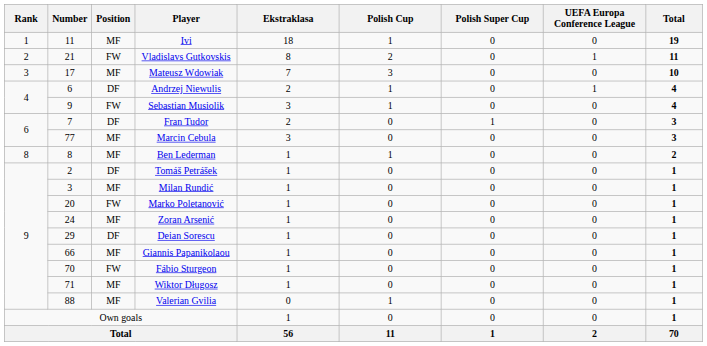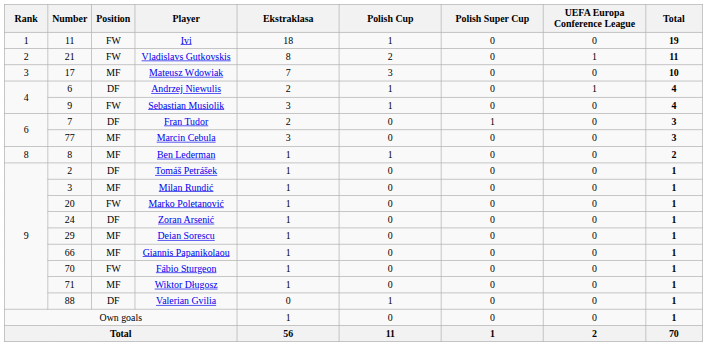 <table class="wikitable" style="font-size: 95%; text-align: center;">
 <tr>
 <th width=60>Rank</th>
 <th width=60>Number</th>
 <th width=60>Position</th>
 <th width=150>Player</th>
 <th width=150>Ekstraklasa</th>
 <th width=150>Polish Cup</th>
 <th width=150>Polish Super Cup</th>
 <th width=150>UEFA Europa Conference League</th>
 <th width=80>Total</th>
 </tr>
 <tr>
 <td rowspan="1">1</td>
 <td>11</td>
-<td>MF</td>
+<td>FW</td>
 <td> <a href='#'>Ivi</a></td>
 <td>18</td>
 <td>1</td>
 <td>0</td>
 <td>0</td>
 <td><strong>19</strong></td>
 </tr>
 <tr>
 <td rowspan="1">2</td>
 <td>21</td>
 <td>FW</td>
 <td> <a href='#'>Vladislavs Gutkovskis</a></td>
 <td>8</td>
 <td>2</td>
 <td>0</td>
 <td>1</td>
 <td><strong>11</strong></td>
 </tr>
 <tr>
 <td rowspan="1">3</td>
 <td>17</td>
 <td>MF</td>
 <td> <a href='#'>Mateusz Wdowiak</a></td>
 <td>7</td>
 <td>3</td>
 <td>0</td>
 <td>0</td>
 <td><strong>10</strong></td>
 </tr>
 <tr>
 <td rowspan="2">4</td>
 <td>6</td>
 <td>DF</td>
 <td> <a href='#'>Andrzej Niewulis</a></td>
 <td>2</td>
 <td>1</td>
 <td>0</td>
 <td>1</td>
 <td><strong>4</strong></td>
 </tr>
 <tr>
 <td>9</td>
 <td>FW</td>
 <td> <a href='#'>Sebastian Musiolik</a></td>
 <td>3</td>
 <td>1</td>
 <td>0</td>
 <td>0</td>
 <td><strong>4</strong></td>
 </tr>
 <tr>
 <td rowspan="2">6</td>
 <td>7</td>
 <td>DF</td>
 <td> <a href='#'>Fran Tudor</a></td>
 <td>2</td>
 <td>0</td>
 <td>1</td>
 <td>0</td>
 <td><strong>3</strong></td>
 </tr>
 <tr>
 <td>77</td>
 <td>MF</td>
 <td> <a href='#'>Marcin Cebula</a></td>
 <td>3</td>
 <td>0</td>
 <td>0</td>
 <td>0</td>
 <td><strong>3</strong></td>
 </tr>
 <tr>
 <td rowspan="1">8</td>
 <td>8</td>
 <td>MF</td>
 <td> <a href='#'>Ben Lederman</a></td>
 <td>1</td>
 <td>1</td>
 <td>0</td>
 <td>0</td>
 <td><strong>2</strong></td>
 </tr>
 <tr>
 <td rowspan="9">9</td>
 <td>2</td>
 <td>DF</td>
 <td> <a href='#'>Tomáš Petrášek</a></td>
 <td>1</td>
 <td>0</td>
 <td>0</td>
 <td>0</td>
 <td><strong>1</strong></td>
 </tr>
 <tr>
 <td>3</td>
 <td>MF</td>
 <td> <a href='#'>Milan Rundić</a></td>
 <td>1</td>
 <td>0</td>
 <td>0</td>
 <td>0</td>
 <td><strong>1</strong></td>
 </tr>
 <tr>
 <td>20</td>
 <td>FW</td>
 <td> <a href='#'>Marko Poletanović</a></td>
 <td>1</td>
 <td>0</td>
 <td>0</td>
 <td>0</td>
 <td><strong>1</strong></td>
 </tr>
 <tr>
 <td>24</td>
-<td>MF</td>
+<td>DF</td>
 <td> <a href='#'>Zoran Arsenić</a></td>
 <td>1</td>
 <td>0</td>
 <td>0</td>
 <td>0</td>
 <td><strong>1</strong></td>
 </tr>
 <tr>
 <td>29</td>
-<td>DF</td>
+<td>MF</td>
 <td> <a href='#'>Deian Sorescu</a></td>
 <td>1</td>
 <td>0</td>
 <td>0</td>
 <td>0</td>
 <td><strong>1</strong></td>
 </tr>
 <tr>
 <td>66</td>
 <td>MF</td>
 <td> <a href='#'>Giannis Papanikolaou</a></td>
 <td>1</td>
 <td>0</td>
 <td>0</td>
 <td>0</td>
 <td><strong>1</strong></td>
 </tr>
 <tr>
 <td>70</td>
 <td>FW</td>
 <td> <a href='#'>Fábio Sturgeon</a></td>
 <td>1</td>
 <td>0</td>
 <td>0</td>
 <td>0</td>
 <td><strong>1</strong></td>
 </tr>
 <tr>
 <td>71</td>
 <td>MF</td>
 <td> <a href='#'>Wiktor Długosz</a></td>
 <td>1</td>
 <td>0</td>
 <td>0</td>
 <td>0</td>
 <td><strong>1</strong></td>
 </tr>
 <tr>
 <td>88</td>
-<td>MF</td>
+<td>DF</td>
 <td> <a href='#'>Valerian Gvilia</a></td>
 <td>0</td>
 <td>1</td>
 <td>0</td>
 <td>0</td>
 <td><strong>1</strong></td>
 </tr>
 <tr>
 <td align=center colspan=4>Own goals</td>
 <td>1</td>
 <td>0</td>
 <td>0</td>
 <td>0</td>
 <td><strong>1</strong></td>
 </tr>
 <tr>
 <th colspan="4">Total</th>
 <th>56</th>
 <th>11</th>
 <th>1</th>
 <th>2</th>
 <th>70</th>
 </tr>
 </table>
